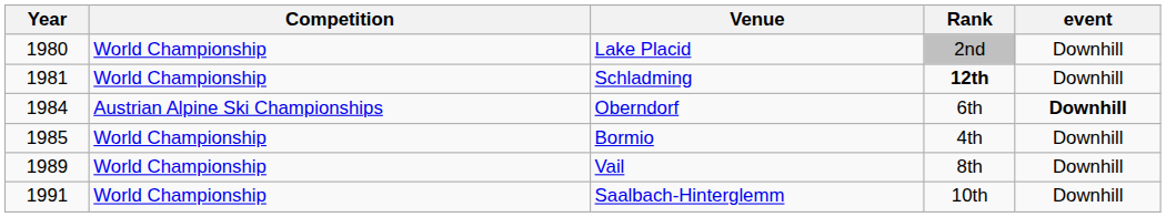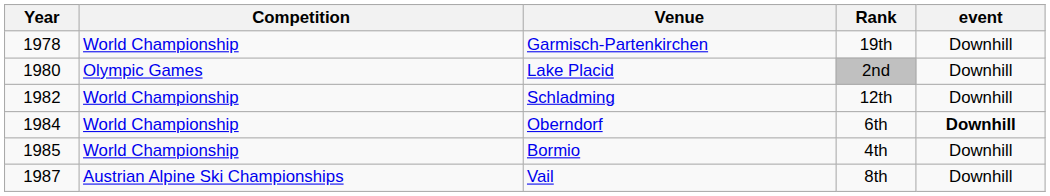 <table class="wikitable" width=50% style="font-size:100%; text-align:center;">
 <tr>
 <th>Year</th>
 <th>Competition</th>
 <th>Venue</th>
 <th>Rank</th>
 <th>event</th>
 </tr>
 <tr>
+<td>1978</td>
+<td align=left><a href='#'>World Championship</a></td>
+<td align=left> <a href='#'>Garmisch-Partenkirchen</a></td>
+<td>19th</td>
+<td>Downhill</td>
+</tr>
+<tr>
 <td>1980</td>
-<td align=left><a href='#'>World Championship</a></td>
+<td align=left><a href='#'>Olympic Games</a></td>
 <td align=left> <a href='#'>Lake Placid</a></td>
 <td bgcolor=silver>2nd</td>
 <td>Downhill</td>
 </tr>
 <tr>
-<td>1981</td>
+<td>1982</td>
 <td align=left><a href='#'>World Championship</a></td>
 <td align=left> <a href='#'>Schladming</a></td>
-<td><strong>12th</strong></td>
+<td>12th</td>
 <td>Downhill</td>
 </tr>
 <tr>
 <td>1984</td>
-<td align=left><a href='#'>Austrian Alpine Ski Championships</a></td>
+<td align=left><a href='#'>World Championship</a></td>
 <td align=left> <a href='#'>Oberndorf</a></td>
 <td>6th</td>
 <td><strong>Downhill</strong></td>
 </tr>
 <tr>
 <td>1985</td>
 <td align=left><a href='#'>World Championship</a></td>
 <td align=left> <a href='#'>Bormio</a></td>
 <td>4th</td>
 <td>Downhill</td>
 </tr>
 <tr>
-<td>1989</td>
-<td align=left><a href='#'>World Championship</a></td>
+<td>1987</td>
+<td align=left><a href='#'>Austrian Alpine Ski Championships</a></td>
 <td align=left> <a href='#'>Vail</a></td>
 <td>8th</td>
 <td>Downhill</td>
 </tr>
-<tr>
-<td>1991</td>
-<td align=left><a href='#'>World Championship</a></td>
-<td align=left> <a href='#'>Saalbach-Hinterglemm</a></td>
-<td>10th</td>
-<td>Downhill</td>
-</tr>
 </table>
